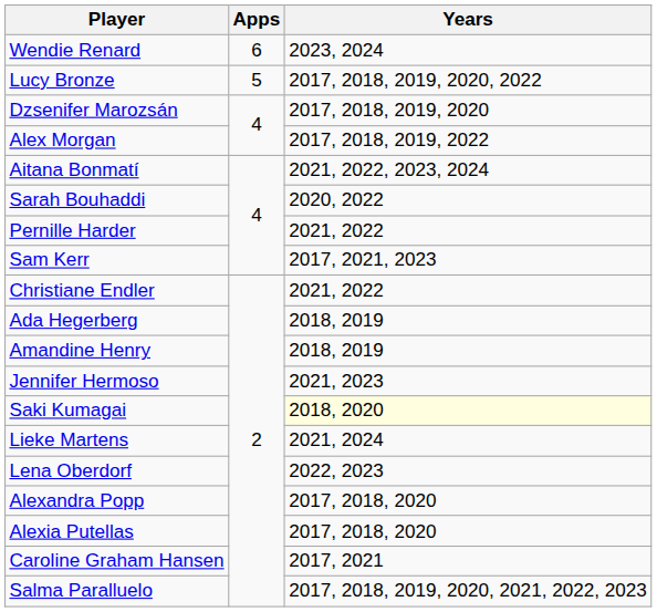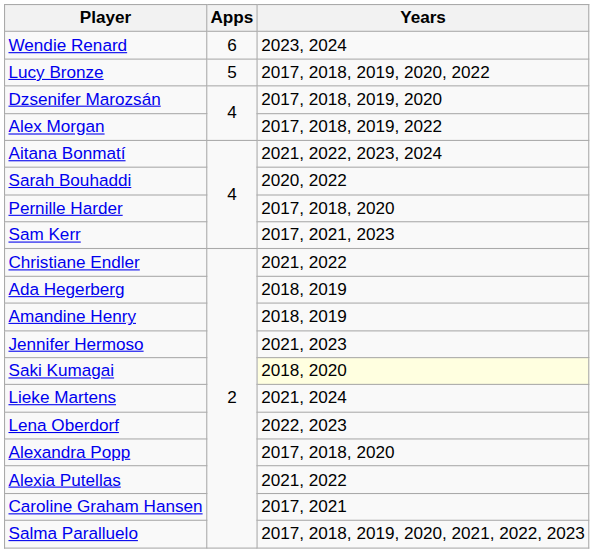 <table class="wikitable sortable">
 <tr>
 <th>Player</th>
 <th>Apps</th>
 <th>Years</th>
 </tr>
 <tr>
 <td> <a href='#'>Wendie Renard</a></td>
 <td align="center">6</td>
 <td>2023, 2024</td>
 </tr>
 <tr>
 <td> <a href='#'>Lucy Bronze</a></td>
 <td align="center">5</td>
 <td>2017, 2018, 2019, 2020, 2022</td>
 </tr>
 <tr>
 <td> <a href='#'>Dzsenifer Marozsán</a></td>
 <td rowspan="2" align="center">4</td>
 <td>2017, 2018, 2019, 2020</td>
 </tr>
 <tr>
 <td> <a href='#'>Alex Morgan</a></td>
 <td>2017, 2018, 2019, 2022</td>
 </tr>
 <tr>
 <td> <a href='#'>Aitana Bonmatí</a></td>
 <td rowspan="4" align="center">4</td>
 <td>2021, 2022, 2023, 2024</td>
 </tr>
 <tr>
 <td> <a href='#'>Sarah Bouhaddi</a></td>
 <td>2020, 2022</td>
 </tr>
 <tr>
 <td> <a href='#'>Pernille Harder</a></td>
-<td>2021, 2022</td>
+<td>2017, 2018, 2020</td>
 </tr>
 <tr>
 <td> <a href='#'>Sam Kerr</a></td>
 <td>2017, 2021, 2023</td>
 </tr>
 <tr>
 <td> <a href='#'>Christiane Endler</a></td>
 <td rowspan="11" align="center">2</td>
 <td>2021, 2022</td>
 </tr>
 <tr>
 <td> <a href='#'>Ada Hegerberg</a></td>
 <td>2018, 2019</td>
 </tr>
 <tr>
 <td> <a href='#'>Amandine Henry</a></td>
 <td>2018, 2019</td>
 </tr>
 <tr>
 <td> <a href='#'>Jennifer Hermoso</a></td>
 <td>2021, 2023</td>
 </tr>
 <tr>
 <td> <a href='#'>Saki Kumagai</a></td>
 <td style="background: lightyellow;">2018, 2020</td>
 </tr>
 <tr>
 <td> <a href='#'>Lieke Martens</a></td>
 <td>2021, 2024</td>
 </tr>
 <tr>
 <td><a href='#'>Lena Oberdorf</a></td>
 <td>2022, 2023</td>
 </tr>
 <tr>
 <td> <a href='#'>Alexandra Popp</a></td>
 <td>2017, 2018, 2020</td>
 </tr>
 <tr>
 <td> <a href='#'>Alexia Putellas</a></td>
-<td>2017, 2018, 2020</td>
+<td>2021, 2022</td>
 </tr>
 <tr>
 <td> <a href='#'>Caroline Graham Hansen</a></td>
 <td>2017, 2021</td>
 </tr>
 <tr>
 <td> <a href='#'>Salma Paralluelo</a></td>
 <td>2017, 2018, 2019, 2020, 2021, 2022, 2023</td>
 </tr>
 </table>
